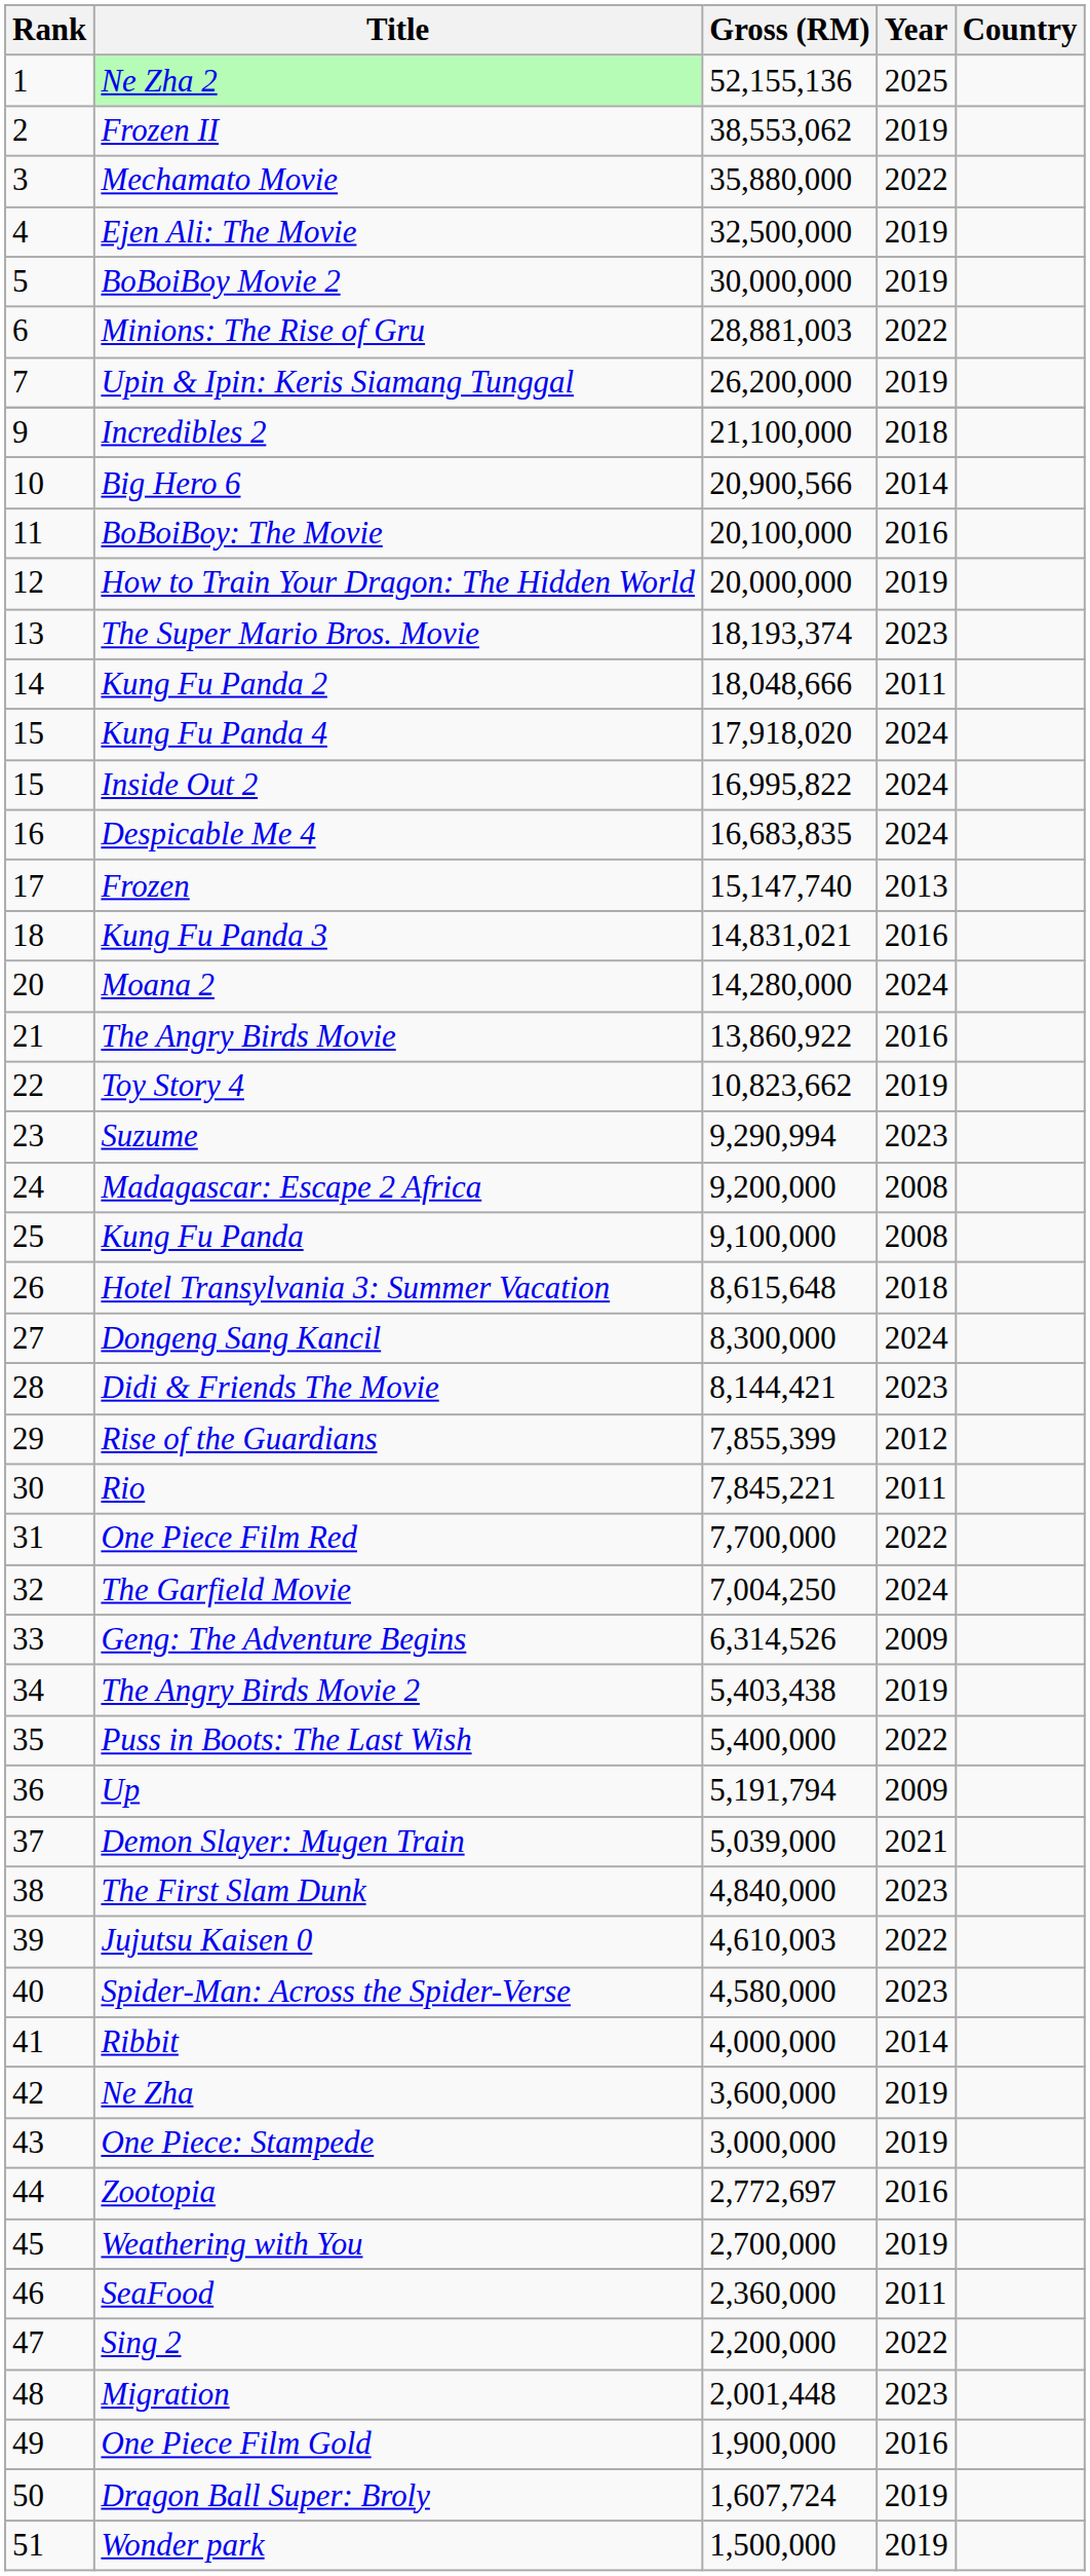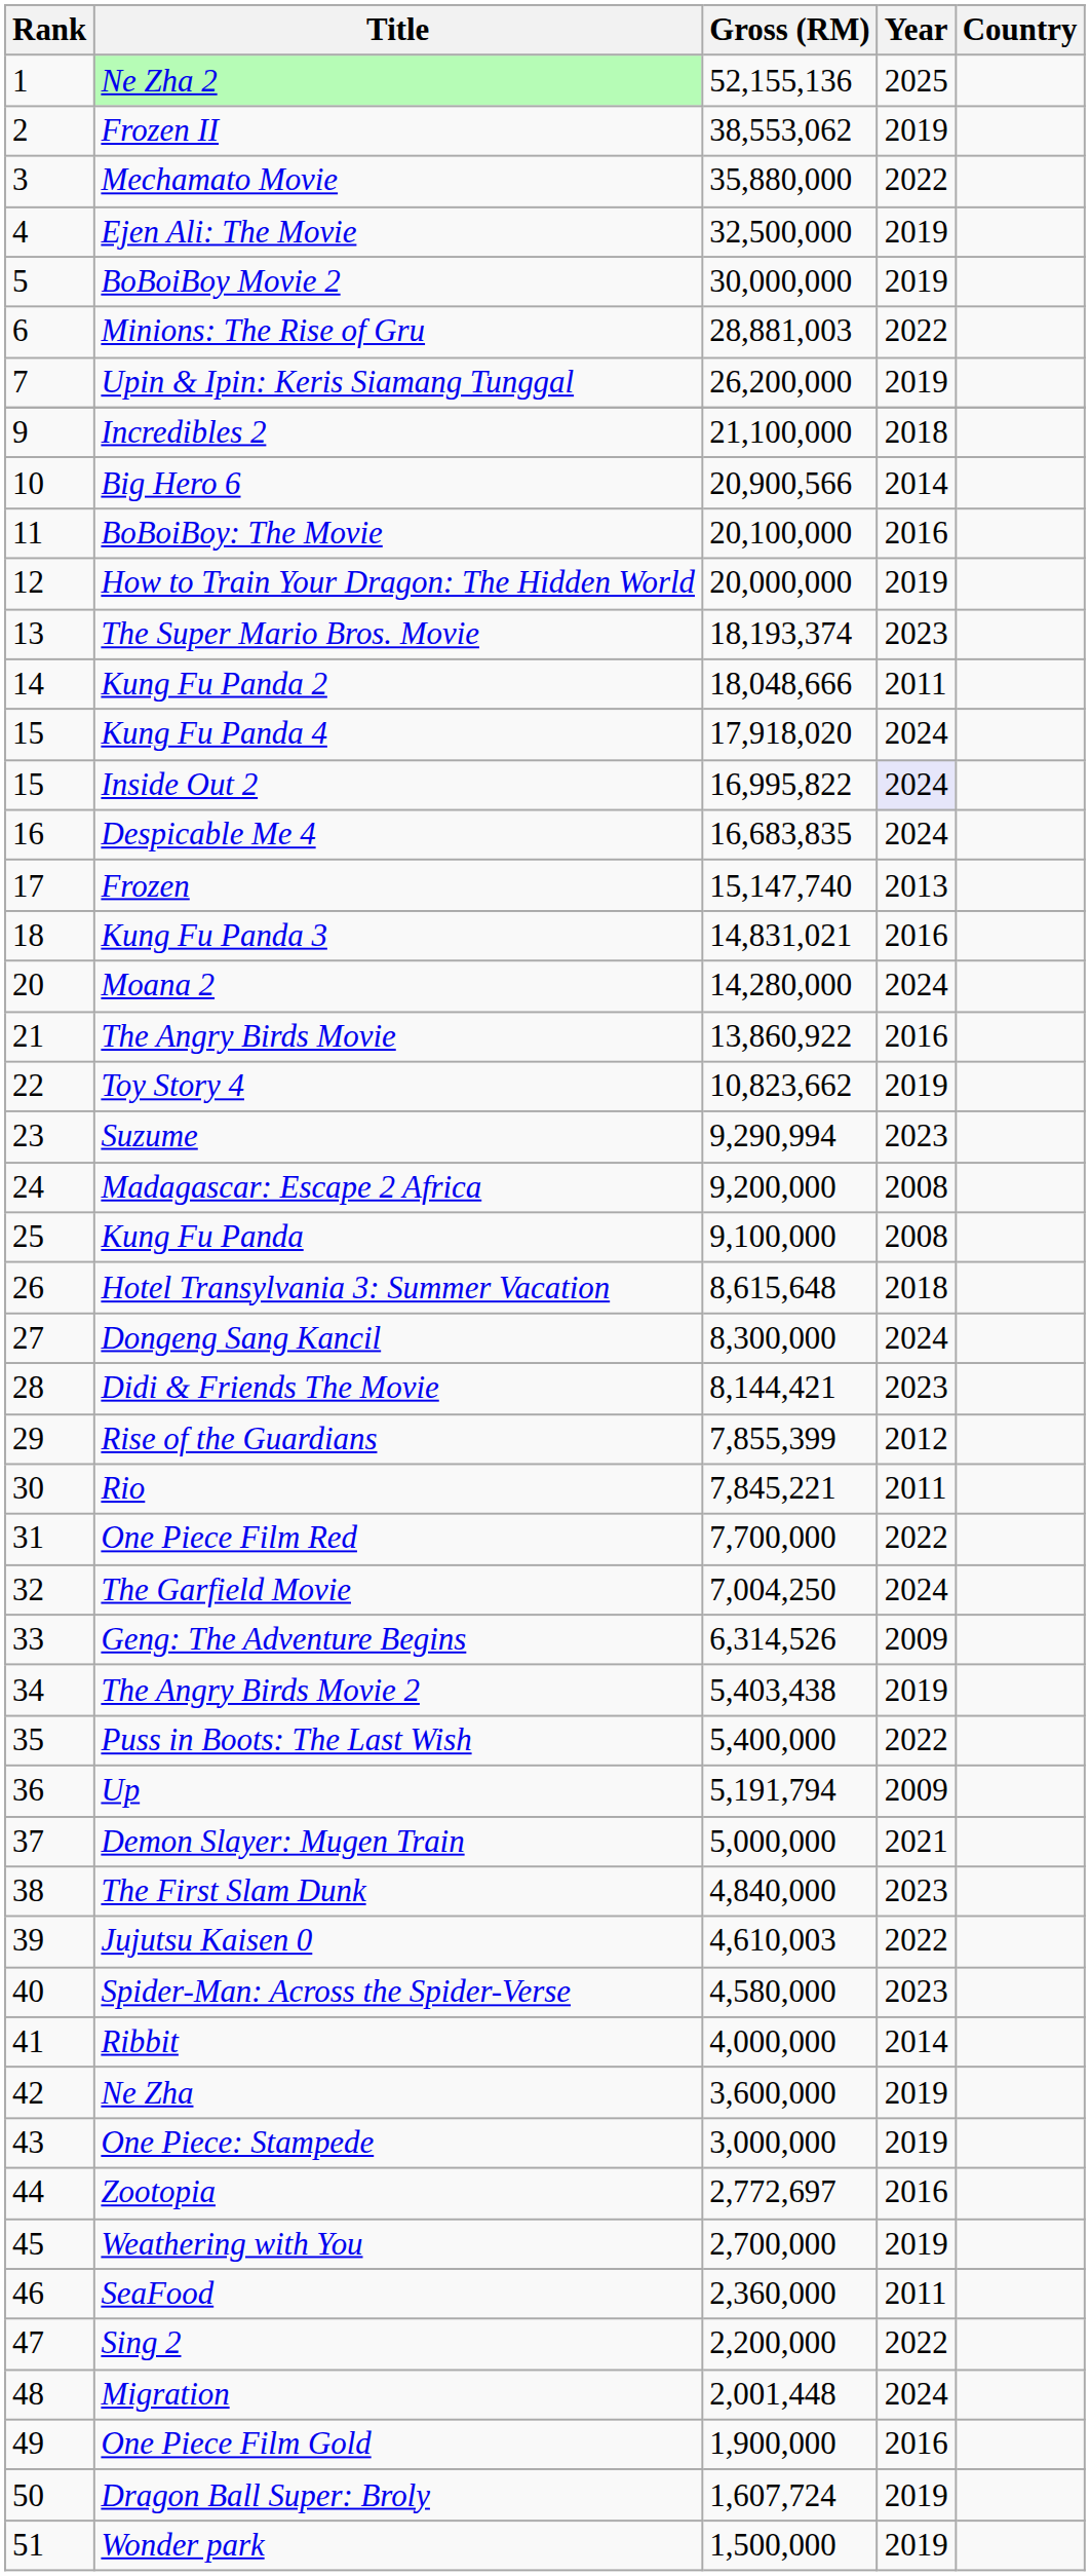 <table class="wikitable sortable" style="text-align:left">
 <tr>
 <th>Rank</th>
 <th>Title</th>
 <th>Gross (RM)</th>
 <th>Year</th>
 <th>Country</th>
 </tr>
 <tr>
 <td>1</td>
 <td scope="row" style="background:#b6fcb6;"><em><a href='#'>Ne Zha 2</a></em></td>
 <td>52,155,136</td>
 <td>2025</td>
 <td></td>
 </tr>
 <tr>
 <td>2</td>
 <td><em><a href='#'>Frozen II</a></em></td>
 <td>38,553,062</td>
 <td>2019</td>
 <td></td>
 </tr>
 <tr>
 <td>3</td>
 <td><em><a href='#'>Mechamato Movie</a></em></td>
 <td>35,880,000</td>
 <td>2022</td>
 <td></td>
 </tr>
 <tr>
 <td>4</td>
 <td><em><a href='#'>Ejen Ali: The Movie</a></em></td>
 <td>32,500,000</td>
 <td>2019</td>
 <td></td>
 </tr>
 <tr>
 <td>5</td>
 <td><em><a href='#'>BoBoiBoy Movie 2</a></em></td>
 <td>30,000,000</td>
 <td>2019</td>
 <td></td>
 </tr>
 <tr>
 <td>6</td>
 <td><em><a href='#'>Minions: The Rise of Gru</a></em></td>
 <td>28,881,003</td>
 <td>2022</td>
 <td></td>
 </tr>
 <tr>
 <td>7</td>
 <td><em><a href='#'>Upin & Ipin: Keris Siamang Tunggal</a></em></td>
 <td>26,200,000</td>
 <td>2019</td>
 <td></td>
 </tr>
 <tr | 8 || scope="row" style="background:#b6fcb6;" | >
 </tr>
 <tr>
 <td>9</td>
 <td><em><a href='#'>Incredibles 2</a></em></td>
 <td>21,100,000</td>
 <td>2018</td>
 <td></td>
 </tr>
 <tr>
 <td>10</td>
 <td><a href='#'><em>Big Hero 6</em></a></td>
 <td>20,900,566</td>
 <td>2014</td>
 <td></td>
 </tr>
 <tr>
 <td>11</td>
 <td><em><a href='#'>BoBoiBoy: The Movie</a></em></td>
 <td>20,100,000</td>
 <td>2016</td>
 <td></td>
 </tr>
 <tr>
 <td>12</td>
 <td><em><a href='#'>How to Train Your Dragon: The Hidden World</a></em></td>
 <td>20,000,000</td>
 <td>2019</td>
 <td></td>
 </tr>
 <tr>
 <td>13</td>
 <td><em><a href='#'>The Super Mario Bros. Movie</a></em></td>
 <td>18,193,374</td>
 <td>2023</td>
 <td></td>
 </tr>
 <tr>
 <td>14</td>
 <td><em><a href='#'>Kung Fu Panda 2</a></em></td>
 <td>18,048,666</td>
 <td>2011</td>
 <td></td>
 </tr>
 <tr>
 <td>15</td>
 <td><em><a href='#'>Kung Fu Panda 4</a></em></td>
 <td>17,918,020</td>
 <td>2024</td>
 <td></td>
 </tr>
 <tr>
 <td>15</td>
 <td><em><a href='#'>Inside Out 2</a></em></td>
 <td>16,995,822</td>
-<td>2024</td>
+<td style="background: lavender;">2024</td>
 <td></td>
 </tr>
 <tr>
 <td>16</td>
 <td><em><a href='#'>Despicable Me 4</a></em></td>
 <td>16,683,835</td>
 <td>2024</td>
 <td></td>
 </tr>
 <tr>
 <td>17</td>
 <td><a href='#'><em>Frozen</em></a></td>
 <td>15,147,740</td>
 <td>2013</td>
 <td></td>
 </tr>
 <tr>
 <td>18</td>
 <td><em><a href='#'>Kung Fu Panda 3</a></em></td>
 <td>14,831,021</td>
 <td>2016</td>
 <td></td>
 </tr>
 <tr>
 <td>20</td>
 <td><em><a href='#'>Moana 2</a></em></td>
 <td>14,280,000</td>
 <td>2024</td>
 <td></td>
 </tr>
 <tr>
 <td>21</td>
 <td><em><a href='#'>The Angry Birds Movie</a></em></td>
 <td>13,860,922</td>
 <td>2016</td>
 <td><br></td>
 </tr>
 <tr>
 <td>22</td>
 <td><em><a href='#'>Toy Story 4</a></em></td>
 <td>10,823,662</td>
 <td>2019</td>
 <td></td>
 </tr>
 <tr>
 <td>23</td>
 <td><em><a href='#'>Suzume</a></em></td>
 <td>9,290,994</td>
 <td>2023</td>
 <td></td>
 </tr>
 <tr>
 <td>24</td>
 <td><em><a href='#'>Madagascar: Escape 2 Africa</a></em></td>
 <td>9,200,000</td>
 <td>2008</td>
 <td></td>
 </tr>
 <tr>
 <td>25</td>
 <td><em><a href='#'>Kung Fu Panda</a></em></td>
 <td>9,100,000</td>
 <td>2008</td>
 <td></td>
 </tr>
 <tr>
 <td>26</td>
 <td><em><a href='#'>Hotel Transylvania 3: Summer Vacation</a></em></td>
 <td>8,615,648</td>
 <td>2018</td>
 <td></td>
 </tr>
 <tr>
 <td>27</td>
 <td><em><a href='#'>Dongeng Sang Kancil</a></em></td>
 <td>8,300,000</td>
 <td>2024</td>
 <td></td>
 </tr>
 <tr>
 <td>28</td>
 <td><em><a href='#'>Didi & Friends The Movie</a></em></td>
 <td>8,144,421</td>
 <td>2023</td>
 <td></td>
 </tr>
 <tr>
 <td>29</td>
 <td><em><a href='#'>Rise of the Guardians</a></em></td>
 <td>7,855,399</td>
 <td>2012</td>
 <td></td>
 </tr>
 <tr>
 <td>30</td>
 <td><em><a href='#'>Rio</a></em></td>
 <td>7,845,221</td>
 <td>2011</td>
 <td></td>
 </tr>
 <tr>
 <td>31</td>
 <td><em><a href='#'>One Piece Film Red</a></em></td>
 <td>7,700,000</td>
 <td>2022</td>
 <td></td>
 </tr>
 <tr>
 <td>32</td>
 <td><em><a href='#'>The Garfield Movie</a></em></td>
 <td>7,004,250</td>
 <td>2024</td>
 <td></td>
 </tr>
 <tr>
 <td>33</td>
 <td><em><a href='#'>Geng: The Adventure Begins</a></em></td>
 <td>6,314,526</td>
 <td>2009</td>
 <td></td>
 </tr>
 <tr>
 <td>34</td>
 <td><em><a href='#'>The Angry Birds Movie 2</a></em></td>
 <td>5,403,438</td>
 <td>2019</td>
 <td><br></td>
 </tr>
 <tr>
 <td>35</td>
 <td><em><a href='#'>Puss in Boots: The Last Wish</a></em></td>
 <td>5,400,000</td>
 <td>2022</td>
 <td></td>
 </tr>
 <tr>
 <td>36</td>
 <td><a href='#'><em>Up</em></a></td>
 <td>5,191,794</td>
 <td>2009</td>
 <td></td>
 </tr>
 <tr>
 <td>37</td>
 <td><em><a href='#'>Demon Slayer: Mugen Train</a></em></td>
-<td>5,039,000</td>
+<td>5,000,000</td>
 <td>2021</td>
 <td></td>
 </tr>
 <tr>
 <td>38</td>
 <td><em><a href='#'>The First Slam Dunk</a></em></td>
 <td>4,840,000</td>
 <td>2023</td>
 <td></td>
 </tr>
 <tr>
 <td>39</td>
 <td><em><a href='#'>Jujutsu Kaisen 0</a></em></td>
 <td>4,610,003</td>
 <td>2022</td>
 <td></td>
 </tr>
 <tr>
 <td>40</td>
 <td><em><a href='#'>Spider-Man: Across the Spider-Verse</a></em></td>
 <td>4,580,000</td>
 <td>2023</td>
 <td></td>
 </tr>
 <tr>
 <td>41</td>
 <td><a href='#'><em>Ribbit</em></a></td>
 <td>4,000,000</td>
 <td>2014</td>
 <td></td>
 </tr>
 <tr>
 <td>42</td>
 <td><em><a href='#'>Ne Zha</a></em></td>
 <td>3,600,000</td>
 <td>2019</td>
 <td></td>
 </tr>
 <tr>
 <td>43</td>
 <td><em><a href='#'>One Piece: Stampede</a></em></td>
 <td>3,000,000</td>
 <td>2019</td>
 <td></td>
 </tr>
 <tr>
 <td>44</td>
 <td><em><a href='#'>Zootopia</a></em></td>
 <td>2,772,697</td>
 <td>2016</td>
 <td></td>
 </tr>
 <tr>
 <td>45</td>
 <td><em><a href='#'>Weathering with You</a></em></td>
 <td>2,700,000</td>
 <td>2019</td>
 <td></td>
 </tr>
 <tr>
 <td>46</td>
 <td><em><a href='#'>SeaFood</a></em></td>
 <td>2,360,000</td>
 <td>2011</td>
 <td></td>
 </tr>
 <tr>
 <td>47</td>
 <td><em><a href='#'>Sing 2</a></em></td>
 <td>2,200,000</td>
 <td>2022</td>
 <td></td>
 </tr>
 <tr>
 <td>48</td>
 <td><em><a href='#'>Migration</a></em></td>
 <td>2,001,448</td>
-<td>2023</td>
+<td>2024</td>
 <td></td>
 </tr>
 <tr>
 <td>49</td>
 <td><em><a href='#'>One Piece Film Gold</a></em></td>
 <td>1,900,000</td>
 <td>2016</td>
 <td></td>
 </tr>
 <tr>
 <td>50</td>
 <td><em><a href='#'>Dragon Ball Super: Broly</a></em></td>
 <td>1,607,724</td>
 <td>2019</td>
 <td></td>
 </tr>
 <tr>
 <td>51</td>
 <td><em><a href='#'>Wonder park</a></em></td>
 <td>1,500,000</td>
 <td>2019</td>
 <td></td>
 </tr>
 </table>
